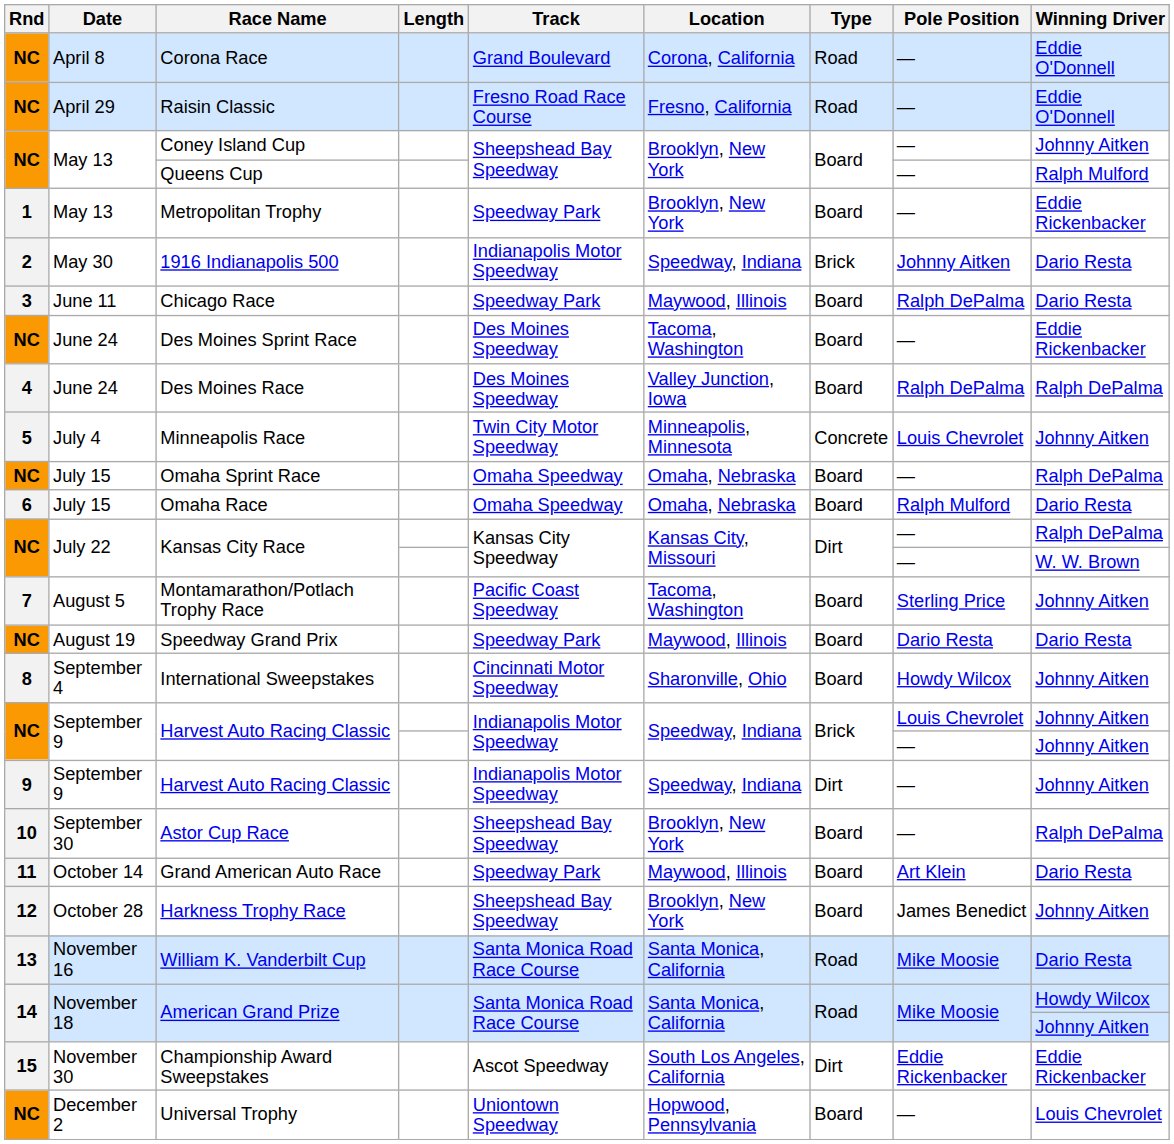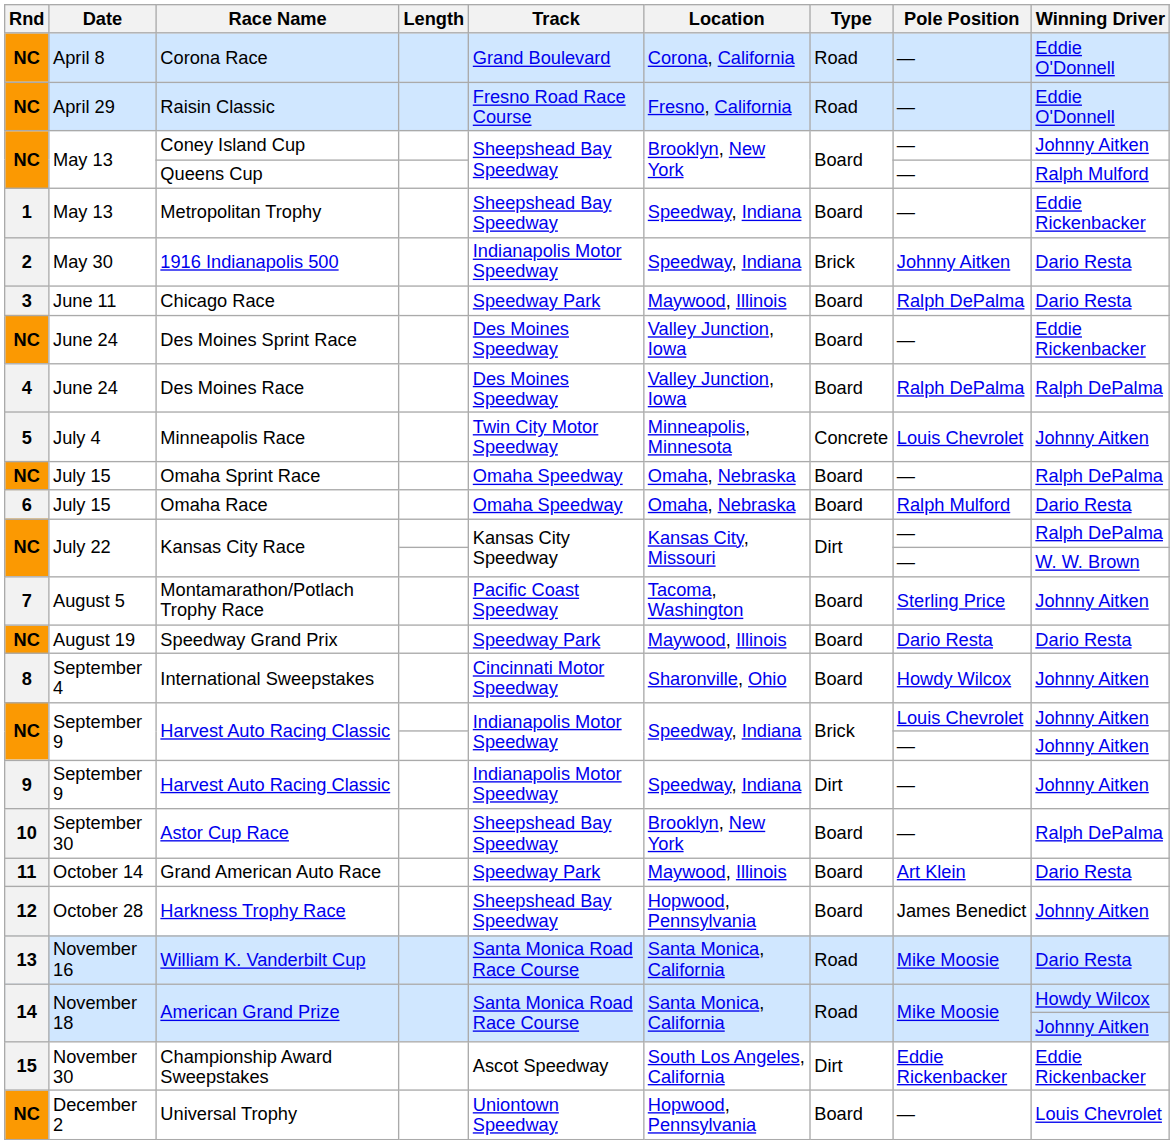 <table class="wikitable" style="font-size:85%">
 <tr>
 <th>Rnd</th>
 <th>Date</th>
 <th>Race Name</th>
 <th>Length</th>
 <th>Track</th>
 <th>Location</th>
 <th>Type</th>
 <th>Pole Position</th>
 <th>Winning Driver</th>
 </tr>
 <tr style="background:#D0E7FF;">
 <th style="background:#fb9902; text-align:center;"><strong>NC</strong></th>
 <td>April 8</td>
 <td> Corona Race</td>
 <td></td>
 <td><a href='#'>Grand Boulevard</a></td>
 <td><a href='#'>Corona</a>, <a href='#'>California</a></td>
 <td>Road</td>
 <td>—</td>
 <td> <a href='#'>Eddie O'Donnell</a></td>
 </tr>
 <tr style="background:#D0E7FF;">
 <th style="background:#fb9902; text-align:center;"><strong>NC</strong></th>
 <td>April 29</td>
 <td> Raisin Classic</td>
 <td></td>
 <td><a href='#'>Fresno Road Race Course</a></td>
 <td><a href='#'>Fresno</a>, <a href='#'>California</a></td>
 <td>Road</td>
 <td>—</td>
 <td> <a href='#'>Eddie O'Donnell</a></td>
 </tr>
 <tr style="background:#FFFFFF;">
 <th rowspan=2; style="background:#fb9902; text-align:center;"><strong>NC</strong></th>
 <td rowspan=2>May 13</td>
 <td> Coney Island Cup</td>
 <td></td>
 <td rowspan=2><a href='#'>Sheepshead Bay Speedway</a></td>
 <td rowspan=2><a href='#'>Brooklyn</a>, <a href='#'>New York</a></td>
 <td rowspan=2>Board</td>
 <td>—</td>
 <td> <a href='#'>Johnny Aitken</a></td>
 </tr>
 <tr style="background:#FFFFFF;">
 <td> Queens Cup</td>
 <td></td>
 <td>—</td>
 <td> <a href='#'>Ralph Mulford</a></td>
 </tr>
 <tr style="background:#FFFFFF;">
 <th>1</th>
 <td>May 13</td>
 <td> Metropolitan Trophy</td>
 <td></td>
-<td><a href='#'>Speedway Park</a></td>
-<td><a href='#'>Brooklyn</a>, <a href='#'>New York</a></td>
+<td><a href='#'>Sheepshead Bay Speedway</a></td>
+<td><a href='#'>Speedway</a>, <a href='#'>Indiana</a></td>
 <td>Board</td>
 <td>—</td>
 <td> <a href='#'>Eddie Rickenbacker</a></td>
 </tr>
 <tr style="background:#FFFFFF;">
 <th>2</th>
 <td>May 30</td>
 <td> <a href='#'>1916 Indianapolis 500</a></td>
 <td></td>
 <td><a href='#'>Indianapolis Motor Speedway</a></td>
 <td><a href='#'>Speedway</a>, <a href='#'>Indiana</a></td>
 <td>Brick</td>
 <td> <a href='#'>Johnny Aitken</a></td>
 <td> <a href='#'>Dario Resta</a></td>
 </tr>
 <tr style="background:#FFFFFF;">
 <th>3</th>
 <td>June 11</td>
 <td> Chicago Race</td>
 <td></td>
 <td><a href='#'>Speedway Park</a></td>
 <td><a href='#'>Maywood</a>, <a href='#'>Illinois</a></td>
 <td>Board</td>
 <td> <a href='#'>Ralph DePalma</a></td>
 <td> <a href='#'>Dario Resta</a></td>
 </tr>
 <tr style="background:#FFFFFF;">
 <th style="background:#fb9902; text-align:center;"><strong>NC</strong></th>
 <td>June 24</td>
 <td> Des Moines Sprint Race</td>
 <td></td>
 <td><a href='#'>Des Moines Speedway</a></td>
-<td><a href='#'>Tacoma</a>, <a href='#'>Washington</a></td>
+<td><a href='#'>Valley Junction</a>, <a href='#'>Iowa</a></td>
 <td>Board</td>
 <td>—</td>
 <td> <a href='#'>Eddie Rickenbacker</a></td>
 </tr>
 <tr style="background:#FFFFFF;">
 <th>4</th>
 <td>June 24</td>
 <td> Des Moines Race</td>
 <td></td>
 <td><a href='#'>Des Moines Speedway</a></td>
 <td><a href='#'>Valley Junction</a>, <a href='#'>Iowa</a></td>
 <td>Board</td>
 <td> <a href='#'>Ralph DePalma</a></td>
 <td> <a href='#'>Ralph DePalma</a></td>
 </tr>
 <tr style="background:#FFFFFF;">
 <th>5</th>
 <td>July 4</td>
 <td> Minneapolis Race</td>
 <td></td>
 <td><a href='#'>Twin City Motor Speedway</a></td>
 <td><a href='#'>Minneapolis</a>, <a href='#'>Minnesota</a></td>
 <td>Concrete</td>
 <td> <a href='#'>Louis Chevrolet</a></td>
 <td> <a href='#'>Johnny Aitken</a></td>
 </tr>
 <tr style="background:#FFFFFF;">
 <th style="background:#fb9902; text-align:center;"><strong>NC</strong></th>
 <td>July 15</td>
 <td> Omaha Sprint Race</td>
 <td></td>
 <td><a href='#'>Omaha Speedway</a></td>
 <td><a href='#'>Omaha</a>, <a href='#'>Nebraska</a></td>
 <td>Board</td>
 <td>—</td>
 <td> <a href='#'>Ralph DePalma</a></td>
 </tr>
 <tr style="background:#FFFFFF;">
 <th>6</th>
 <td>July 15</td>
 <td> Omaha Race</td>
 <td></td>
 <td><a href='#'>Omaha Speedway</a></td>
 <td><a href='#'>Omaha</a>, <a href='#'>Nebraska</a></td>
 <td>Board</td>
 <td> <a href='#'>Ralph Mulford</a></td>
 <td> <a href='#'>Dario Resta</a></td>
 </tr>
 <tr style="background:#FFFFFF;">
 <th rowspan=2; style="background:#fb9902; text-align:center;"><strong>NC</strong></th>
 <td rowspan=2>July 22</td>
 <td rowspan=2> Kansas City Race</td>
 <td></td>
 <td rowspan=2>Kansas City Speedway</td>
 <td rowspan=2><a href='#'>Kansas City</a>, <a href='#'>Missouri</a></td>
 <td rowspan=2>Dirt</td>
 <td>—</td>
 <td> <a href='#'>Ralph DePalma</a></td>
 </tr>
 <tr style="background:#FFFFFF;">
 <td></td>
 <td>—</td>
 <td> <a href='#'>W. W. Brown</a></td>
 </tr>
 <tr style="background:#FFFFFF;">
 <th>7</th>
 <td>August 5</td>
 <td> Montamarathon/Potlach Trophy Race</td>
 <td></td>
 <td><a href='#'>Pacific Coast Speedway</a></td>
 <td><a href='#'>Tacoma</a>, <a href='#'>Washington</a></td>
 <td>Board</td>
 <td> <a href='#'>Sterling Price</a></td>
 <td> <a href='#'>Johnny Aitken</a></td>
 </tr>
 <tr style="background:#FFFFFF;">
 <th style="background:#fb9902; text-align:center;"><strong>NC</strong></th>
 <td>August 19</td>
 <td> Speedway Grand Prix</td>
 <td></td>
 <td><a href='#'>Speedway Park</a></td>
 <td><a href='#'>Maywood</a>, <a href='#'>Illinois</a></td>
 <td>Board</td>
 <td> <a href='#'>Dario Resta</a></td>
 <td> <a href='#'>Dario Resta</a></td>
 </tr>
 <tr style="background:#FFFFFF;">
 <th>8</th>
 <td>September 4</td>
 <td> International Sweepstakes</td>
 <td></td>
 <td><a href='#'>Cincinnati Motor Speedway</a></td>
 <td><a href='#'>Sharonville</a>, <a href='#'>Ohio</a></td>
 <td>Board</td>
 <td> <a href='#'>Howdy Wilcox</a></td>
 <td> <a href='#'>Johnny Aitken</a></td>
 </tr>
 <tr style="background:#FFFFFF;">
 <th rowspan=2; style="background:#fb9902; text-align:center;"><strong>NC</strong></th>
 <td rowspan=2>September 9</td>
 <td rowspan=2> <a href='#'>Harvest Auto Racing Classic</a></td>
 <td></td>
 <td rowspan=2><a href='#'>Indianapolis Motor Speedway</a></td>
 <td rowspan=2><a href='#'>Speedway</a>, <a href='#'>Indiana</a></td>
 <td rowspan=2>Brick</td>
 <td> <a href='#'>Louis Chevrolet</a></td>
 <td> <a href='#'>Johnny Aitken</a></td>
 </tr>
 <tr style="background:#FFFFFF;">
 <td></td>
 <td>—</td>
 <td> <a href='#'>Johnny Aitken</a></td>
 </tr>
 <tr style="background:#FFFFFF;">
 <th>9</th>
 <td>September 9</td>
 <td> <a href='#'>Harvest Auto Racing Classic</a></td>
 <td></td>
 <td><a href='#'>Indianapolis Motor Speedway</a></td>
 <td><a href='#'>Speedway</a>, <a href='#'>Indiana</a></td>
 <td>Dirt</td>
 <td>—</td>
 <td> <a href='#'>Johnny Aitken</a></td>
 </tr>
 <tr style="background:#FFFFFF;">
 <th>10</th>
 <td>September 30</td>
 <td> <a href='#'>Astor Cup Race</a></td>
 <td></td>
 <td><a href='#'>Sheepshead Bay Speedway</a></td>
 <td><a href='#'>Brooklyn</a>, <a href='#'>New York</a></td>
 <td>Board</td>
 <td>—</td>
 <td> <a href='#'>Ralph DePalma</a></td>
 </tr>
 <tr style="background:#FFFFFF;">
 <th>11</th>
 <td>October 14</td>
 <td> Grand American Auto Race</td>
 <td></td>
 <td><a href='#'>Speedway Park</a></td>
 <td><a href='#'>Maywood</a>, <a href='#'>Illinois</a></td>
 <td>Board</td>
 <td> <a href='#'>Art Klein</a></td>
 <td> <a href='#'>Dario Resta</a></td>
 </tr>
 <tr style="background:#FFFFFF;">
 <th>12</th>
 <td>October 28</td>
 <td> <a href='#'>Harkness Trophy Race</a></td>
 <td></td>
 <td><a href='#'>Sheepshead Bay Speedway</a></td>
-<td><a href='#'>Brooklyn</a>, <a href='#'>New York</a></td>
+<td><a href='#'>Hopwood</a>, <a href='#'>Pennsylvania</a></td>
 <td>Board</td>
 <td> James Benedict</td>
 <td> <a href='#'>Johnny Aitken</a></td>
 </tr>
 <tr style="background:#D0E7FF;">
 <th>13</th>
 <td>November 16</td>
 <td> <a href='#'>William K. Vanderbilt Cup</a></td>
 <td></td>
 <td><a href='#'>Santa Monica Road Race Course</a></td>
 <td><a href='#'>Santa Monica</a>, <a href='#'>California</a></td>
 <td>Road</td>
 <td> <a href='#'>Mike Moosie</a></td>
 <td> <a href='#'>Dario Resta</a></td>
 </tr>
 <tr style="background:#D0E7FF;">
 <th rowspan=2>14</th>
 <td rowspan=2>November 18</td>
 <td rowspan=2> <a href='#'>American Grand Prize</a></td>
 <td rowspan=2></td>
 <td rowspan=2><a href='#'>Santa Monica Road Race Course</a></td>
 <td rowspan=2><a href='#'>Santa Monica</a>, <a href='#'>California</a></td>
 <td rowspan=2>Road</td>
 <td rowspan=2> <a href='#'>Mike Moosie</a></td>
 <td> <a href='#'>Howdy Wilcox</a></td>
 </tr>
 <tr style="background:#D0E7FF;">
 <td> <a href='#'>Johnny Aitken</a></td>
 </tr>
 <tr style="background:#FFFFFF;">
 <th>15</th>
 <td>November 30</td>
 <td> Championship Award Sweepstakes</td>
 <td></td>
 <td>Ascot Speedway</td>
 <td><a href='#'>South Los Angeles</a>, <a href='#'>California</a></td>
 <td>Dirt</td>
 <td> <a href='#'>Eddie Rickenbacker</a></td>
 <td> <a href='#'>Eddie Rickenbacker</a></td>
 </tr>
 <tr style="background:#FFFFFF;">
 <th style="background:#fb9902; text-align:center;"><strong>NC</strong></th>
 <td>December 2</td>
 <td> Universal Trophy</td>
 <td></td>
 <td><a href='#'>Uniontown Speedway</a></td>
 <td><a href='#'>Hopwood</a>, <a href='#'>Pennsylvania</a></td>
 <td>Board</td>
 <td>—</td>
 <td> <a href='#'>Louis Chevrolet</a></td>
 </tr>
 </table>
